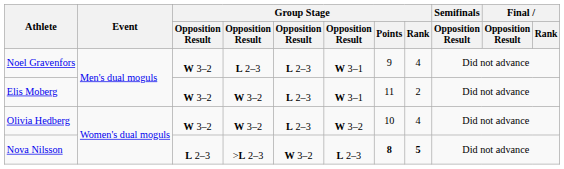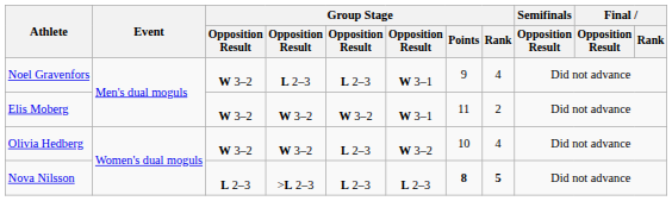 <table class="wikitable" style="font-size:90%">
 <tr>
 <th rowspan="2">Athlete</th>
 <th rowspan="2">Event</th>
 <th colspan=6>Group Stage</th>
 <th>Semifinals</th>
 <th colspan=2>Final / </th>
 </tr>
 <tr style="font-size:95%">
 <th>Opposition<br>Result</th>
 <th>Opposition<br>Result</th>
 <th>Opposition<br>Result</th>
 <th>Opposition<br>Result</th>
 <th>Points</th>
 <th>Rank</th>
 <th>Opposition<br>Result</th>
 <th>Opposition<br>Result</th>
 <th>Rank</th>
 </tr>
 <tr align=center>
 <td align=left><a href='#'>Noel Gravenfors</a></td>
 <td align=left rowspan=2><a href='#'>Men's dual moguls</a></td>
 <td><br><strong>W</strong> 3–2</td>
 <td><br><strong>L</strong> 2–3</td>
 <td><br><strong>L</strong> 2–3</td>
 <td><br><strong>W</strong> 3–1</td>
 <td>9</td>
 <td>4</td>
 <td colspan=3>Did not advance</td>
 </tr>
 <tr align=center>
 <td align=left><a href='#'>Elis Moberg</a></td>
 <td><br><strong>W</strong> 3–2</td>
 <td><br><strong>W</strong> 3–2</td>
-<td><br><strong>L</strong> 2–3</td>
+<td><br><strong>W</strong> 3–2</td>
 <td><br><strong>W</strong> 3–1</td>
 <td>11</td>
 <td>2</td>
 <td colspan=3>Did not advance</td>
 </tr>
 <tr align=center>
 <td align=left><a href='#'>Olivia Hedberg</a></td>
 <td align=left rowspan=2><a href='#'>Women's dual moguls</a></td>
 <td><br><strong>W</strong> 3–2</td>
 <td><br><strong>W</strong> 3–2</td>
 <td><br><strong>L</strong> 2–3</td>
 <td><br><strong>W</strong> 3–2</td>
 <td>10</td>
 <td>4</td>
 <td colspan=3>Did not advance</td>
 </tr>
 <tr align=center>
 <td align=left><a href='#'>Nova Nilsson</a></td>
 <td><br><strong>L</strong> 2–3</td>
 <td><br>><strong>L</strong> 2–3</td>
-<td><br><strong>W</strong> 3–2</td>
+<td><br><strong>L</strong> 2–3</td>
 <td><br><strong>L</strong> 2–3</td>
 <td><strong>8</strong></td>
 <td><strong>5</strong></td>
 <td colspan=3>Did not advance</td>
 </tr>
 </table>
